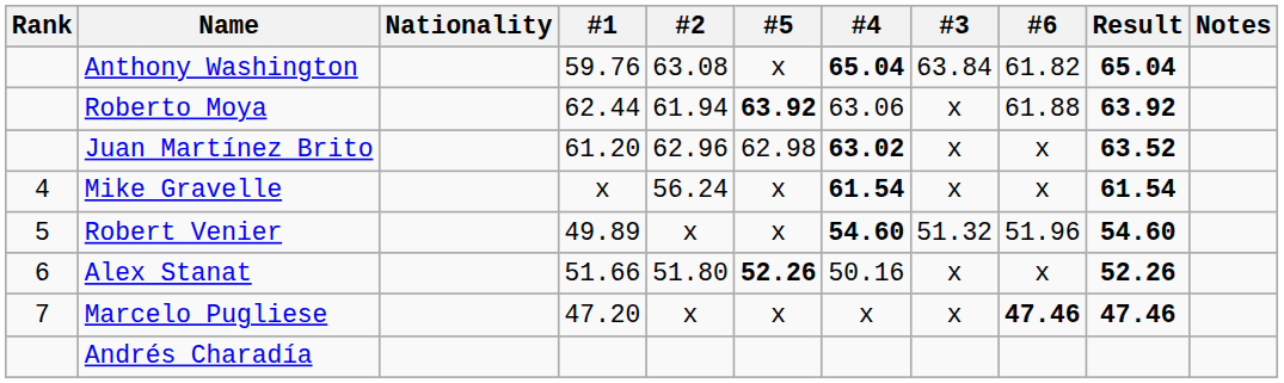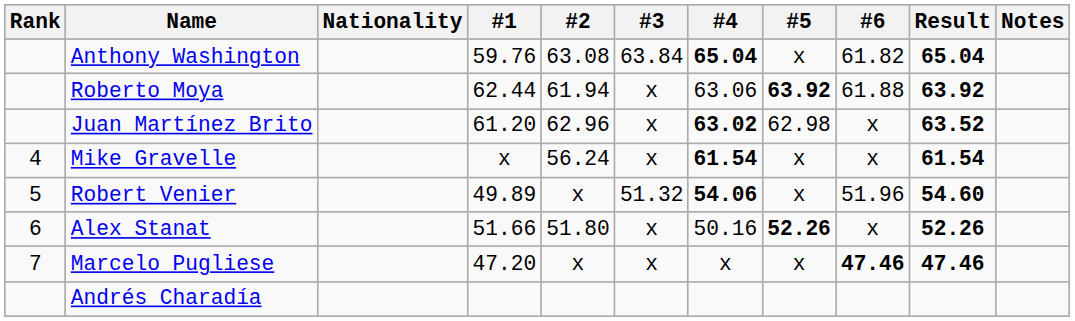 <table class="wikitable sortable" style="text-align:center">
 <tr>
 <th>Rank</th>
 <th>Name</th>
 <th>Nationality</th>
 <th>#1</th>
 <th>#2</th>
+<th>#3</th>
+<th>#4</th>
 <th>#5</th>
-<th>#4</th>
-<th>#3</th>
 <th>#6</th>
 <th>Result</th>
 <th>Notes</th>
 </tr>
 <tr>
 <td></td>
 <td align=left><a href='#'>Anthony Washington</a></td>
 <td align=left></td>
 <td>59.76</td>
 <td>63.08</td>
+<td>63.84</td>
+<td><strong>65.04</strong></td>
 <td>x</td>
-<td><strong>65.04</strong></td>
-<td>63.84</td>
 <td>61.82</td>
 <td><strong>65.04</strong></td>
 <td></td>
 </tr>
 <tr>
 <td></td>
 <td align=left><a href='#'>Roberto Moya</a></td>
 <td align=left></td>
 <td>62.44</td>
 <td>61.94</td>
+<td>x</td>
+<td>63.06</td>
 <td><strong>63.92</strong></td>
-<td>63.06</td>
-<td>x</td>
 <td>61.88</td>
 <td><strong>63.92</strong></td>
 <td></td>
 </tr>
 <tr>
 <td></td>
 <td align=left><a href='#'>Juan Martínez Brito</a></td>
 <td align=left></td>
 <td>61.20</td>
 <td>62.96</td>
+<td>x</td>
+<td><strong>63.02</strong></td>
 <td>62.98</td>
-<td><strong>63.02</strong></td>
-<td>x</td>
 <td>x</td>
 <td><strong>63.52</strong></td>
 <td></td>
 </tr>
 <tr>
 <td>4</td>
 <td align=left><a href='#'>Mike Gravelle</a></td>
 <td align=left></td>
 <td>x</td>
 <td>56.24</td>
 <td>x</td>
 <td><strong>61.54</strong></td>
 <td>x</td>
 <td>x</td>
 <td><strong>61.54</strong></td>
 <td></td>
 </tr>
 <tr>
 <td>5</td>
 <td align=left><a href='#'>Robert Venier</a></td>
 <td align=left></td>
 <td>49.89</td>
 <td>x</td>
+<td>51.32</td>
+<td><strong>54.06</strong></td>
 <td>x</td>
-<td><strong>54.60</strong></td>
-<td>51.32</td>
 <td>51.96</td>
 <td><strong>54.60</strong></td>
 <td></td>
 </tr>
 <tr>
 <td>6</td>
 <td align=left><a href='#'>Alex Stanat</a></td>
 <td align=left></td>
 <td>51.66</td>
 <td>51.80</td>
+<td>x</td>
+<td>50.16</td>
 <td><strong>52.26</strong></td>
-<td>50.16</td>
-<td>x</td>
 <td>x</td>
 <td><strong>52.26</strong></td>
 <td></td>
 </tr>
 <tr>
 <td>7</td>
 <td align=left><a href='#'>Marcelo Pugliese</a></td>
 <td align=left></td>
 <td>47.20</td>
 <td>x</td>
 <td>x</td>
 <td>x</td>
 <td>x</td>
 <td><strong>47.46</strong></td>
 <td><strong>47.46</strong></td>
 <td></td>
 </tr>
 <tr>
 <td></td>
 <td align=left><a href='#'>Andrés Charadía</a></td>
 <td align=left></td>
 <td></td>
 <td></td>
 <td></td>
 <td></td>
 <td></td>
 <td></td>
 <td><strong></strong></td>
 <td></td>
 </tr>
 </table>
